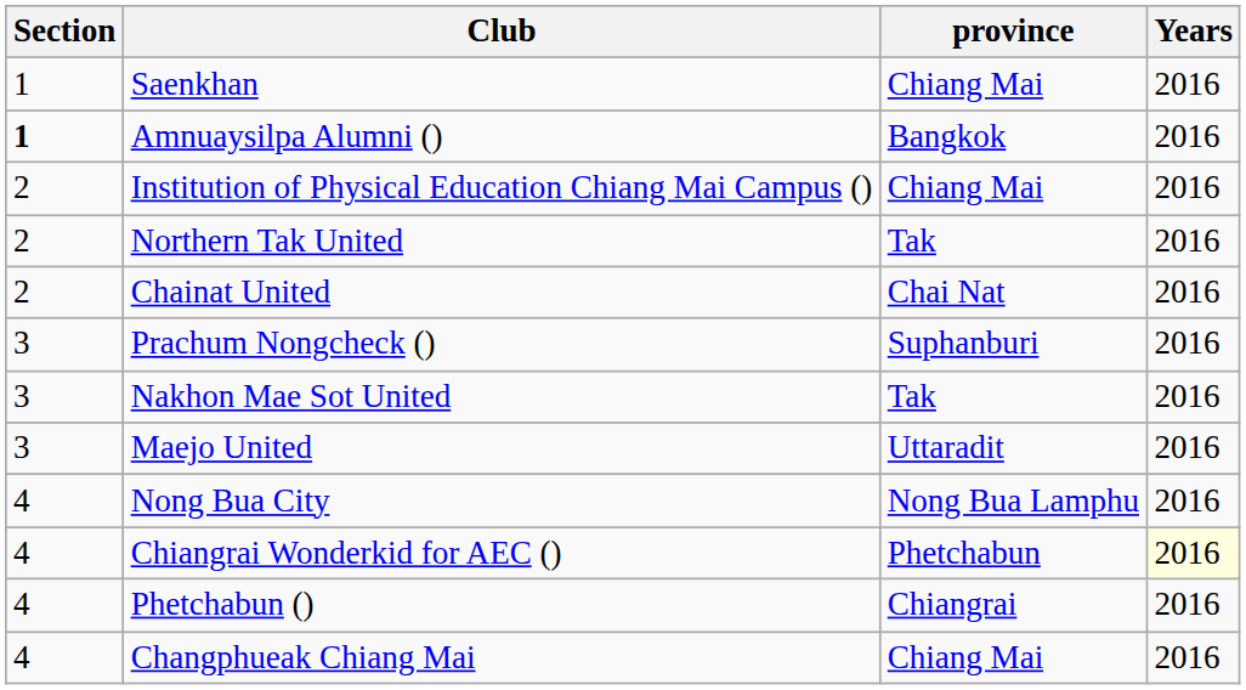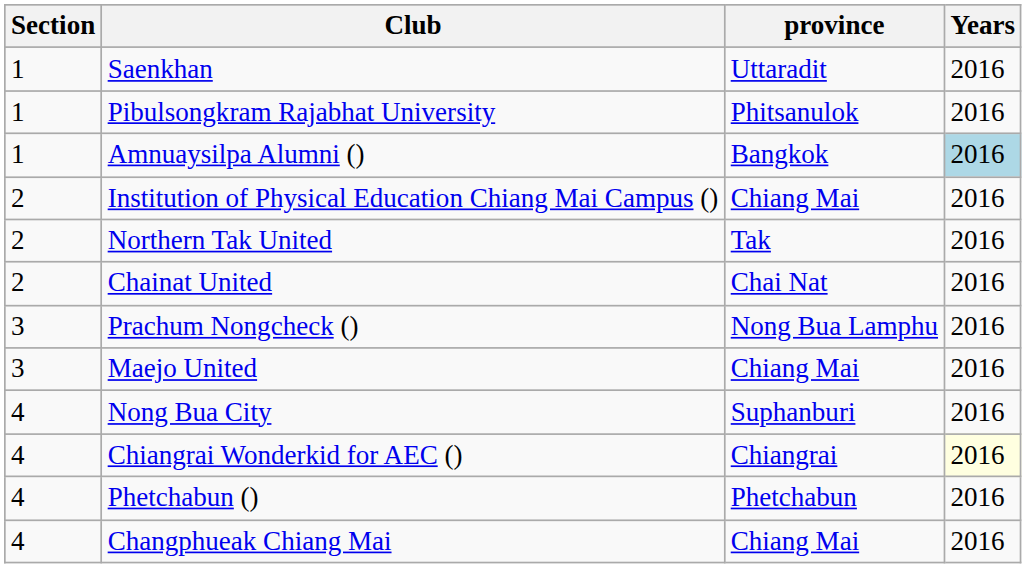 <table class="wikitable">
 <tr>
 <th>Section</th>
 <th>Club</th>
 <th>province</th>
 <th>Years</th>
 </tr>
 <tr>
 <td>1</td>
 <td><a href='#'>Saenkhan</a></td>
-<td><a href='#'>Chiang Mai</a></td>
+<td><a href='#'>Uttaradit</a></td>
 <td>2016</td>
 </tr>
 <tr>
-<td><strong>1</strong></td>
+<td>1</td>
+<td><a href='#'>Pibulsongkram Rajabhat University</a></td>
+<td><a href='#'>Phitsanulok</a></td>
+<td>2016</td>
+</tr>
+<tr>
+<td>1</td>
 <td><a href='#'>Amnuaysilpa Alumni</a> ()</td>
 <td><a href='#'>Bangkok</a></td>
-<td>2016</td>
+<td style="background: lightblue;">2016</td>
 </tr>
 <tr>
 <td>2</td>
 <td><a href='#'>Institution of Physical Education Chiang Mai Campus</a> ()</td>
 <td><a href='#'>Chiang Mai</a></td>
 <td>2016</td>
 </tr>
 <tr>
 <td>2</td>
 <td><a href='#'>Northern Tak United</a></td>
 <td><a href='#'>Tak</a></td>
 <td>2016</td>
 </tr>
 <tr>
 <td>2</td>
 <td><a href='#'>Chainat United</a></td>
 <td><a href='#'>Chai Nat</a></td>
 <td>2016</td>
 </tr>
 <tr>
 <td>3</td>
 <td><a href='#'>Prachum Nongcheck</a> ()</td>
-<td><a href='#'>Suphanburi</a></td>
-<td>2016</td>
-</tr>
-<tr>
-<td>3</td>
-<td><a href='#'>Nakhon Mae Sot United</a></td>
-<td><a href='#'>Tak</a></td>
+<td><a href='#'>Nong Bua Lamphu</a></td>
 <td>2016</td>
 </tr>
 <tr>
 <td>3</td>
 <td><a href='#'>Maejo United</a></td>
-<td><a href='#'>Uttaradit</a></td>
+<td><a href='#'>Chiang Mai</a></td>
 <td>2016</td>
 </tr>
 <tr>
 <td>4</td>
 <td><a href='#'>Nong Bua City</a></td>
-<td><a href='#'>Nong Bua Lamphu</a></td>
+<td><a href='#'>Suphanburi</a></td>
 <td>2016</td>
 </tr>
 <tr>
 <td>4</td>
 <td><a href='#'>Chiangrai Wonderkid for AEC</a> ()</td>
-<td><a href='#'>Phetchabun</a></td>
+<td><a href='#'>Chiangrai</a></td>
 <td style="background: lightyellow;">2016</td>
 </tr>
 <tr>
 <td>4</td>
 <td><a href='#'>Phetchabun</a> ()</td>
-<td><a href='#'>Chiangrai</a></td>
+<td><a href='#'>Phetchabun</a></td>
 <td>2016</td>
 </tr>
 <tr>
 <td>4</td>
 <td><a href='#'>Changphueak Chiang Mai</a></td>
 <td><a href='#'>Chiang Mai</a></td>
 <td>2016</td>
 </tr>
 </table>
